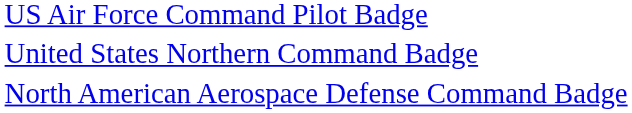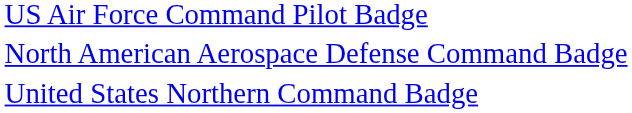 <table>
 <tr>
 <td></td>
 <td><a href='#'>US Air Force Command Pilot Badge</a></td>
 </tr>
 <tr>
 <td></td>
-<td><a href='#'>United States Northern Command Badge</a></td>
+<td><a href='#'>North American Aerospace Defense Command Badge</a></td>
 </tr>
 <tr>
 <td></td>
-<td><a href='#'>North American Aerospace Defense Command Badge</a></td>
+<td><a href='#'>United States Northern Command Badge</a></td>
 </tr>
 </table>
